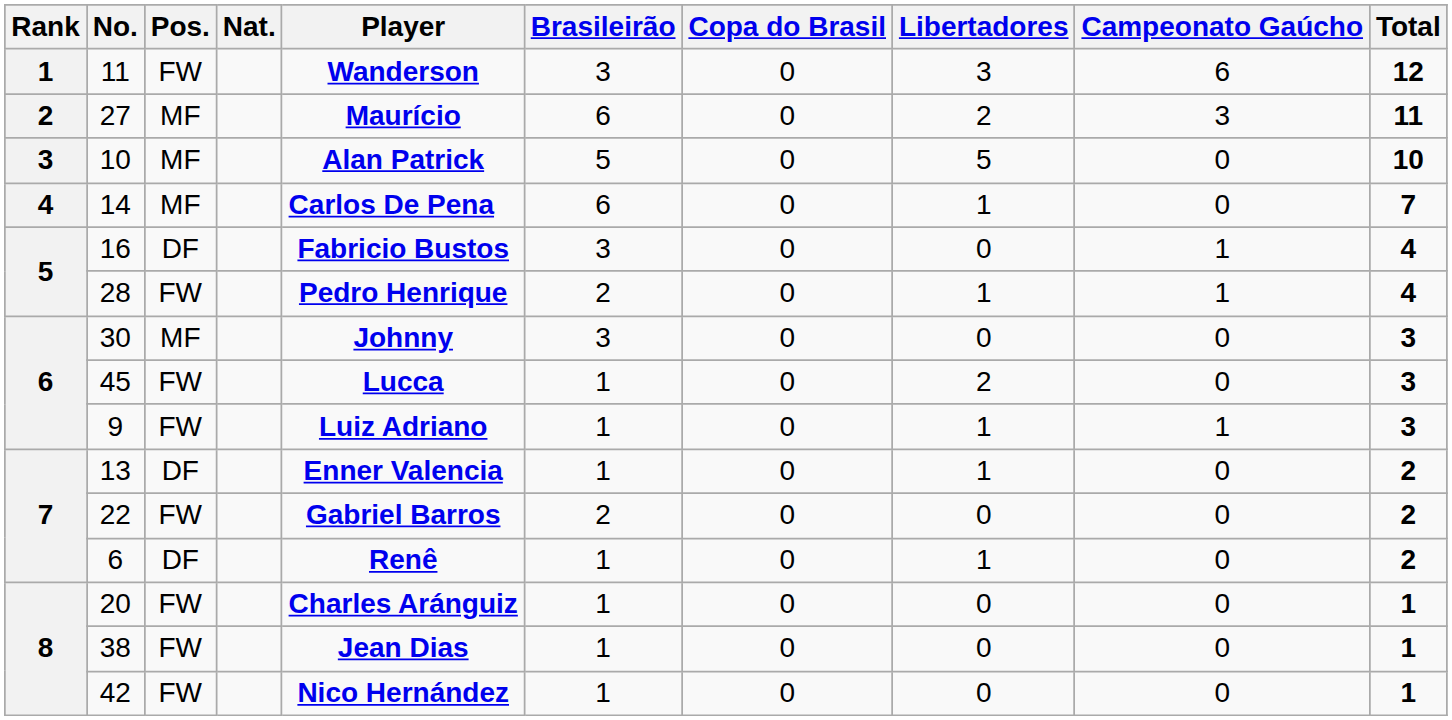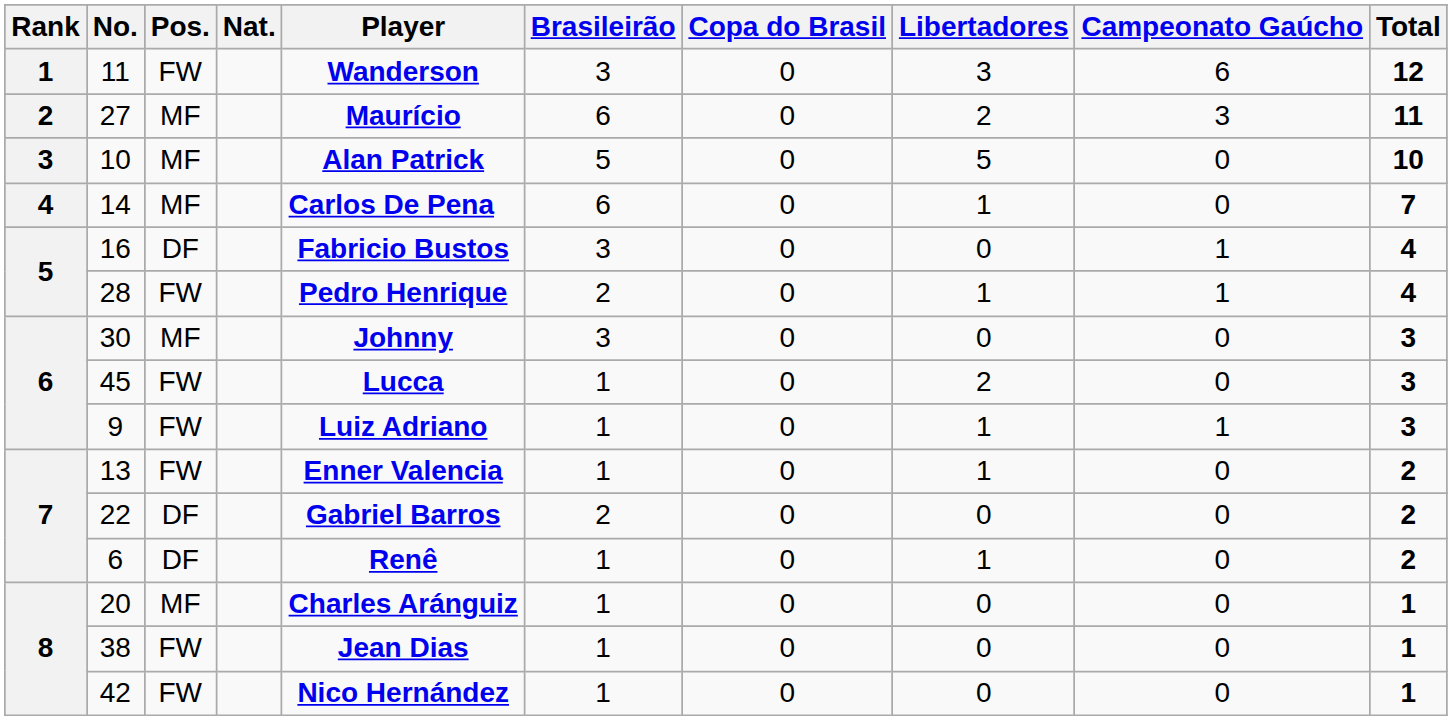 <table class="wikitable sortable" style="text-align:center;">
 <tr>
 <th>Rank</th>
 <th>No.</th>
 <th>Pos.</th>
 <th>Nat.</th>
 <th>Player</th>
 <th><a href='#'>Brasileirão</a></th>
 <th><a href='#'>Copa do Brasil</a></th>
 <th><a href='#'>Libertadores</a></th>
 <th><a href='#'>Campeonato Gaúcho</a></th>
 <th>Total</th>
 </tr>
 <tr>
 <th>1</th>
 <td>11</td>
 <td>FW</td>
 <td></td>
 <td><strong><a href='#'>Wanderson</a></strong></td>
 <td>3</td>
 <td>0</td>
 <td>3</td>
 <td>6</td>
 <td><strong>12</strong></td>
 </tr>
 <tr>
 <th>2</th>
 <td>27</td>
 <td>MF</td>
 <td></td>
 <td><strong><a href='#'>Maurício</a></strong></td>
 <td>6</td>
 <td>0</td>
 <td>2</td>
 <td>3</td>
 <td><strong>11</strong></td>
 </tr>
 <tr>
 <th>3</th>
 <td>10</td>
 <td>MF</td>
 <td></td>
 <td><strong><a href='#'>Alan Patrick</a></strong></td>
 <td>5</td>
 <td>0</td>
 <td>5</td>
 <td>0</td>
 <td><strong>10</strong></td>
 </tr>
 <tr>
 <th>4</th>
 <td>14</td>
 <td>MF</td>
 <td></td>
 <td align="left"><strong><a href='#'>Carlos De Pena</a></strong></td>
 <td>6</td>
 <td>0</td>
 <td>1</td>
 <td>0</td>
 <td><strong>7</strong></td>
 </tr>
 <tr>
 <th rowspan="2">5</th>
 <td>16</td>
 <td>DF</td>
 <td></td>
 <td><strong><a href='#'>Fabricio Bustos</a></strong></td>
 <td>3</td>
 <td>0</td>
 <td>0</td>
 <td>1</td>
 <td><strong>4</strong></td>
 </tr>
 <tr>
 <td>28</td>
 <td>FW</td>
 <td></td>
 <td><strong><a href='#'>Pedro Henrique</a></strong></td>
 <td>2</td>
 <td>0</td>
 <td>1</td>
 <td>1</td>
 <td><strong>4</strong></td>
 </tr>
 <tr>
 <th rowspan="3">6</th>
 <td>30</td>
 <td>MF</td>
 <td></td>
 <td><strong><a href='#'>Johnny</a></strong></td>
 <td>3</td>
 <td>0</td>
 <td>0</td>
 <td>0</td>
 <td><strong>3</strong></td>
 </tr>
 <tr>
 <td>45</td>
 <td>FW</td>
 <td></td>
 <td><strong><a href='#'>Lucca</a></strong></td>
 <td>1</td>
 <td>0</td>
 <td>2</td>
 <td>0</td>
 <td><strong>3</strong></td>
 </tr>
 <tr>
 <td>9</td>
 <td>FW</td>
 <td></td>
 <td><strong><a href='#'>Luiz Adriano</a></strong></td>
 <td>1</td>
 <td>0</td>
 <td>1</td>
 <td>1</td>
 <td><strong>3</strong></td>
 </tr>
 <tr>
 <th rowspan="3">7</th>
 <td>13</td>
-<td>DF</td>
+<td>FW</td>
 <td></td>
 <td><strong><a href='#'>Enner Valencia</a></strong></td>
 <td>1</td>
 <td>0</td>
 <td>1</td>
 <td>0</td>
 <td><strong>2</strong></td>
 </tr>
 <tr>
 <td>22</td>
-<td>FW</td>
+<td>DF</td>
 <td></td>
 <td><strong><a href='#'>Gabriel Barros</a></strong></td>
 <td>2</td>
 <td>0</td>
 <td>0</td>
 <td>0</td>
 <td><strong>2</strong></td>
 </tr>
 <tr>
 <td>6</td>
 <td>DF</td>
 <td></td>
 <td><strong><a href='#'>Renê</a></strong></td>
 <td>1</td>
 <td>0</td>
 <td>1</td>
 <td>0</td>
 <td><strong>2</strong></td>
 </tr>
 <tr>
 <th rowspan="3">8</th>
 <td>20</td>
-<td>FW</td>
+<td>MF</td>
 <td></td>
 <td><strong><a href='#'>Charles Aránguiz</a></strong></td>
 <td>1</td>
 <td>0</td>
 <td>0</td>
 <td>0</td>
 <td><strong>1</strong></td>
 </tr>
 <tr>
 <td>38</td>
 <td>FW</td>
 <td></td>
 <td><strong><a href='#'>Jean Dias</a></strong></td>
 <td>1</td>
 <td>0</td>
 <td>0</td>
 <td>0</td>
 <td><strong>1</strong></td>
 </tr>
 <tr>
 <td>42</td>
 <td>FW</td>
 <td></td>
 <td><strong><a href='#'>Nico Hernández</a></strong></td>
 <td>1</td>
 <td>0</td>
 <td>0</td>
 <td>0</td>
 <td><strong>1</strong></td>
 </tr>
 </table>
